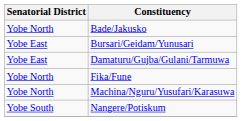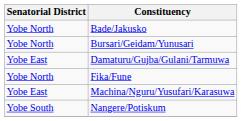 <table class="wikitable sortable">
 <tr>
 <th>Senatorial District</th>
 <th>Constituency</th>
 </tr>
 <tr>
 <td><a href='#'>Yobe North</a></td>
 <td><a href='#'>Bade/Jakusko</a></td>
 </tr>
 <tr>
-<td><a href='#'>Yobe East</a></td>
+<td><a href='#'>Yobe North</a></td>
 <td><a href='#'>Bursari/Geidam/Yunusari</a></td>
 </tr>
 <tr>
 <td><a href='#'>Yobe East</a></td>
 <td><a href='#'>Damaturu/Gujba/Gulani/Tarmuwa</a></td>
 </tr>
 <tr>
 <td><a href='#'>Yobe North</a></td>
 <td><a href='#'>Fika/Fune</a></td>
 </tr>
 <tr>
-<td><a href='#'>Yobe North</a></td>
+<td><a href='#'>Yobe East</a></td>
 <td><a href='#'>Machina/Nguru/Yusufari/Karasuwa</a></td>
 </tr>
 <tr>
 <td><a href='#'>Yobe South</a></td>
 <td><a href='#'>Nangere/Potiskum</a></td>
 </tr>
 <tr>
 </tr>
 </table>
